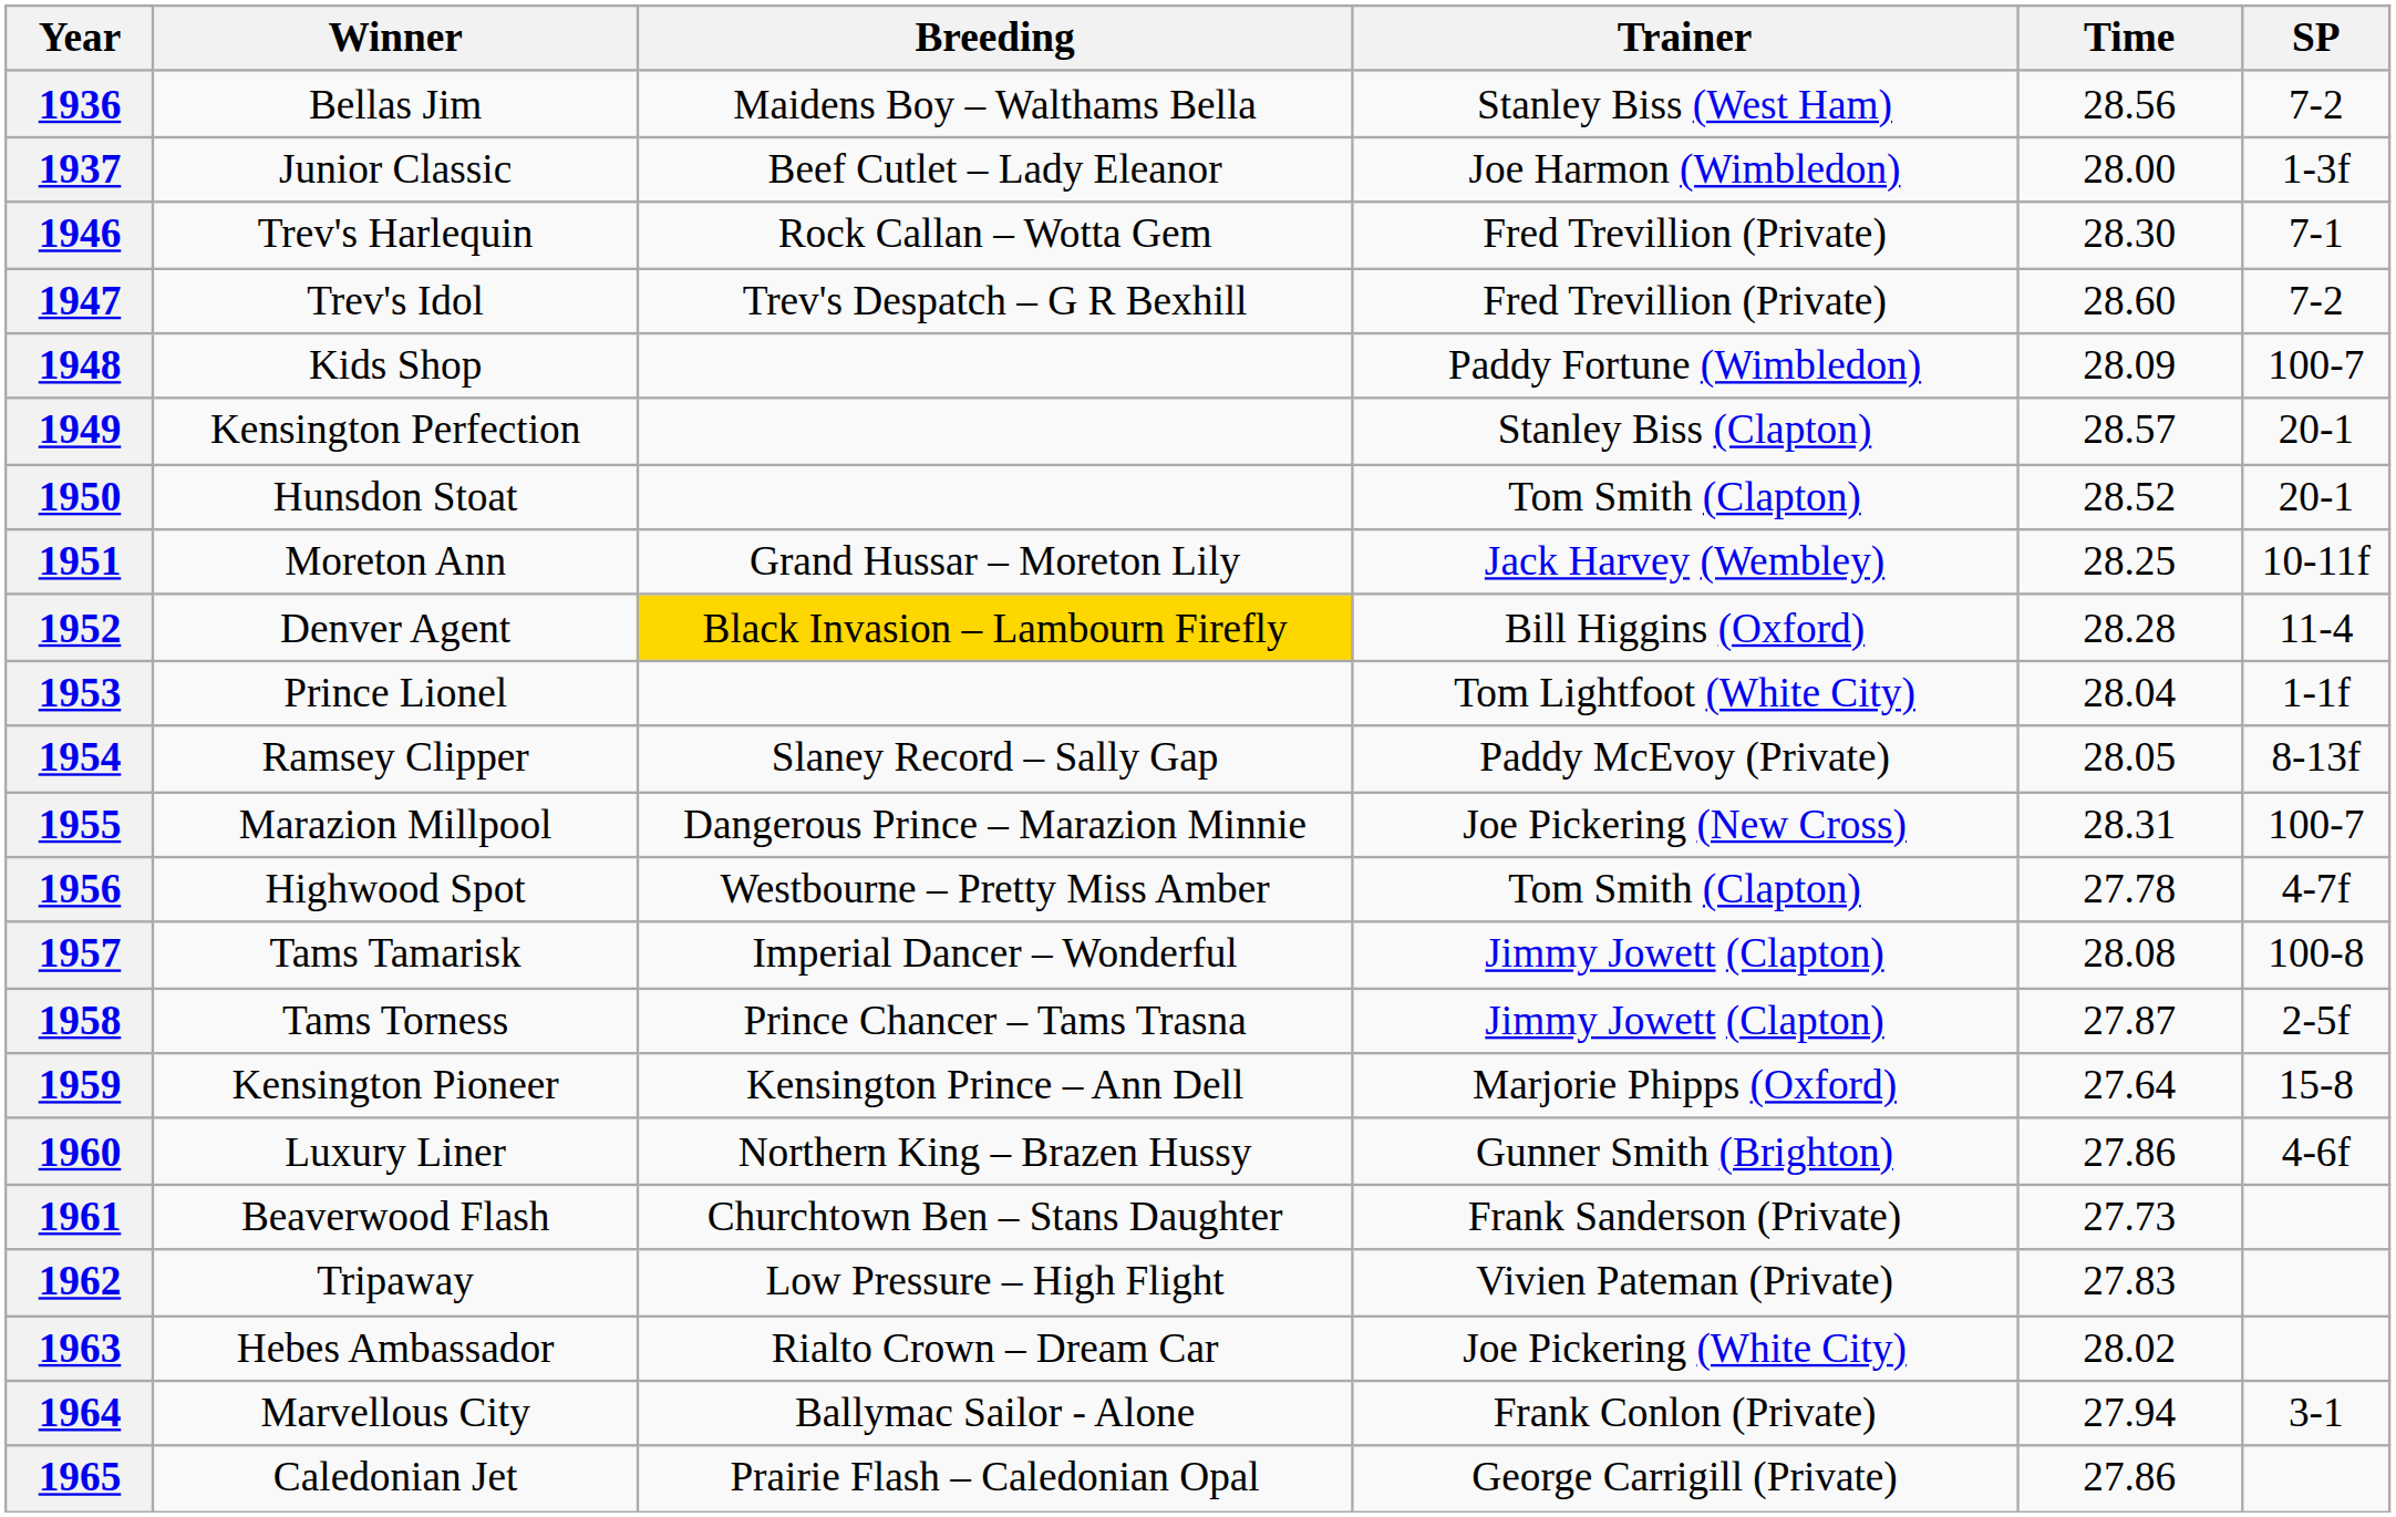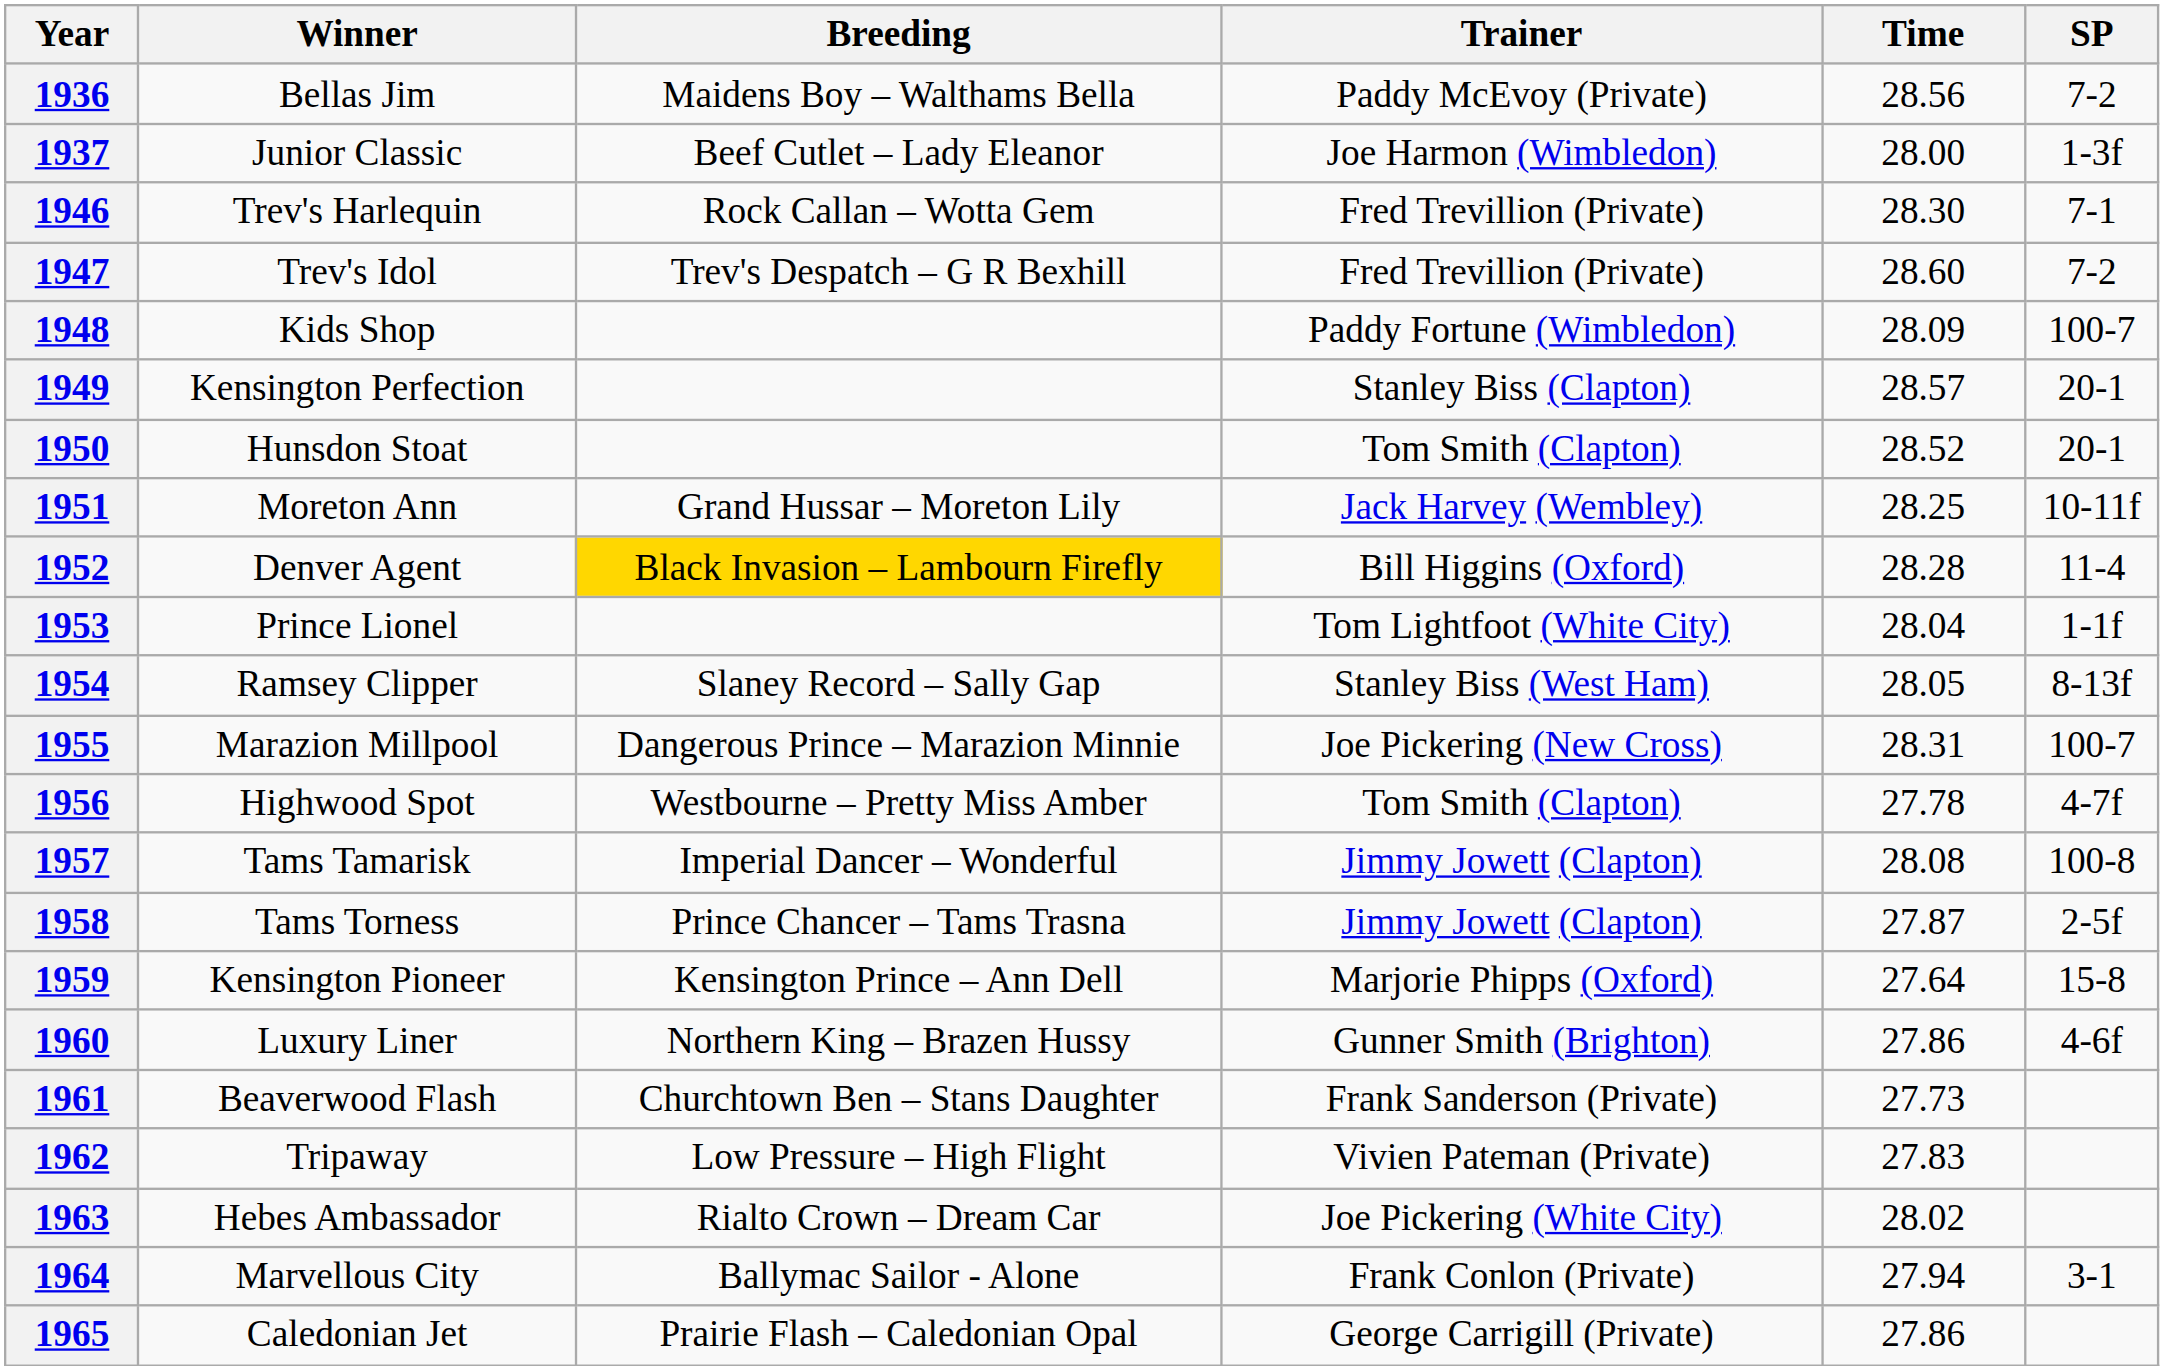 <table class="wikitable" style="text-align:center">
 <tr>
 <th width=50>Year</th>
 <th width=180>Winner</th>
 <th width=270>Breeding</th>
 <th width=250>Trainer</th>
 <th width=80>Time</th>
 <th width=50>SP</th>
 </tr>
 <tr>
 <th><a href='#'>1936</a></th>
 <td>Bellas Jim</td>
 <td>Maidens Boy – Walthams Bella</td>
-<td>Stanley Biss <a href='#'>(West Ham)</a></td>
+<td>Paddy McEvoy (Private)</td>
 <td>28.56</td>
 <td>7-2</td>
 </tr>
 <tr>
 <th><a href='#'>1937</a></th>
 <td>Junior Classic</td>
 <td>Beef Cutlet – Lady Eleanor</td>
 <td>Joe Harmon <a href='#'>(Wimbledon)</a></td>
 <td>28.00</td>
 <td>1-3f</td>
 </tr>
 <tr>
 <th><a href='#'>1946</a></th>
 <td>Trev's Harlequin</td>
 <td>Rock Callan – Wotta Gem</td>
 <td>Fred Trevillion (Private)</td>
 <td>28.30</td>
 <td>7-1</td>
 </tr>
 <tr>
 <th><a href='#'>1947</a></th>
 <td>Trev's Idol</td>
 <td>Trev's Despatch – G R Bexhill</td>
 <td>Fred Trevillion (Private)</td>
 <td>28.60</td>
 <td>7-2</td>
 </tr>
 <tr>
 <th><a href='#'>1948</a></th>
 <td>Kids Shop</td>
 <td></td>
 <td>Paddy Fortune <a href='#'>(Wimbledon)</a></td>
 <td>28.09</td>
 <td>100-7</td>
 </tr>
 <tr>
 <th><a href='#'>1949</a></th>
 <td>Kensington Perfection</td>
 <td></td>
 <td>Stanley Biss <a href='#'>(Clapton)</a></td>
 <td>28.57</td>
 <td>20-1</td>
 </tr>
 <tr>
 <th><a href='#'>1950</a></th>
 <td>Hunsdon Stoat</td>
 <td></td>
 <td>Tom Smith <a href='#'>(Clapton)</a></td>
 <td>28.52</td>
 <td>20-1</td>
 </tr>
 <tr>
 <th><a href='#'>1951</a></th>
 <td>Moreton Ann</td>
 <td>Grand Hussar – Moreton Lily</td>
 <td><a href='#'>Jack Harvey</a> <a href='#'>(Wembley)</a></td>
 <td>28.25</td>
 <td>10-11f</td>
 </tr>
 <tr>
 <th><a href='#'>1952</a></th>
 <td>Denver Agent</td>
 <td style="background: gold;">Black Invasion – Lambourn Firefly</td>
 <td>Bill Higgins <a href='#'>(Oxford)</a></td>
 <td>28.28</td>
 <td>11-4</td>
 </tr>
 <tr>
 <th><a href='#'>1953</a></th>
 <td>Prince Lionel</td>
 <td></td>
 <td>Tom Lightfoot <a href='#'>(White City)</a></td>
 <td>28.04</td>
 <td>1-1f</td>
 </tr>
 <tr>
 <th><a href='#'>1954</a></th>
 <td>Ramsey Clipper</td>
 <td>Slaney Record – Sally Gap</td>
-<td>Paddy McEvoy (Private)</td>
+<td>Stanley Biss <a href='#'>(West Ham)</a></td>
 <td>28.05</td>
 <td>8-13f</td>
 </tr>
 <tr>
 <th><a href='#'>1955</a></th>
 <td>Marazion Millpool</td>
 <td>Dangerous Prince – Marazion Minnie</td>
 <td>Joe Pickering <a href='#'>(New Cross)</a></td>
 <td>28.31</td>
 <td>100-7</td>
 </tr>
 <tr>
 <th><a href='#'>1956</a></th>
 <td>Highwood Spot</td>
 <td>Westbourne – Pretty Miss Amber</td>
 <td>Tom Smith <a href='#'>(Clapton)</a></td>
 <td>27.78</td>
 <td>4-7f</td>
 </tr>
 <tr>
 <th><a href='#'>1957</a></th>
 <td>Tams Tamarisk</td>
 <td>Imperial Dancer – Wonderful</td>
 <td><a href='#'>Jimmy Jowett</a> <a href='#'>(Clapton)</a></td>
 <td>28.08</td>
 <td>100-8</td>
 </tr>
 <tr>
 <th><a href='#'>1958</a></th>
 <td>Tams Torness</td>
 <td>Prince Chancer – Tams Trasna</td>
 <td><a href='#'>Jimmy Jowett</a> <a href='#'>(Clapton)</a></td>
 <td>27.87</td>
 <td>2-5f</td>
 </tr>
 <tr>
 <th><a href='#'>1959</a></th>
 <td>Kensington Pioneer</td>
 <td>Kensington Prince – Ann Dell</td>
 <td>Marjorie Phipps <a href='#'>(Oxford)</a></td>
 <td>27.64</td>
 <td>15-8</td>
 </tr>
 <tr>
 <th><a href='#'>1960</a></th>
 <td>Luxury Liner</td>
 <td>Northern King – Brazen Hussy</td>
 <td>Gunner Smith <a href='#'>(Brighton)</a></td>
 <td>27.86</td>
 <td>4-6f</td>
 </tr>
 <tr>
 <th><a href='#'>1961</a></th>
 <td>Beaverwood Flash</td>
 <td>Churchtown Ben – Stans Daughter</td>
 <td>Frank Sanderson (Private)</td>
 <td>27.73</td>
 <td></td>
 </tr>
 <tr>
 <th><a href='#'>1962</a></th>
 <td>Tripaway</td>
 <td>Low Pressure – High Flight</td>
 <td>Vivien Pateman (Private)</td>
 <td>27.83</td>
 <td></td>
 </tr>
 <tr>
 <th><a href='#'>1963</a></th>
 <td>Hebes Ambassador</td>
 <td>Rialto Crown – Dream Car</td>
 <td>Joe Pickering <a href='#'>(White City)</a></td>
 <td>28.02</td>
 <td></td>
 </tr>
 <tr>
 <th><a href='#'>1964</a></th>
 <td>Marvellous City</td>
 <td>Ballymac Sailor - Alone</td>
 <td>Frank Conlon (Private)</td>
 <td>27.94</td>
 <td>3-1</td>
 </tr>
 <tr>
 <th><a href='#'>1965</a></th>
 <td>Caledonian Jet</td>
 <td>Prairie Flash – Caledonian Opal</td>
 <td>George Carrigill (Private)</td>
 <td>27.86</td>
 <td></td>
 </tr>
 <tr>
 </tr>
 </table>
